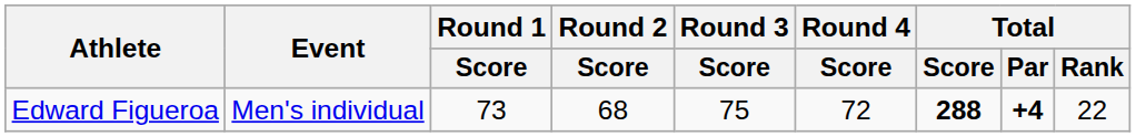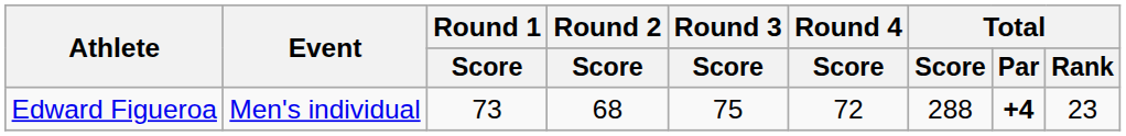 <table class=wikitable style=font-size:90%;text-align:center>
 <tr>
 <th rowspan=2>Athlete</th>
 <th rowspan=2>Event</th>
 <th>Round 1</th>
 <th>Round 2</th>
 <th>Round 3</th>
 <th>Round 4</th>
 <th colspan=3>Total</th>
 </tr>
 <tr style=font-size:95%>
 <th>Score</th>
 <th>Score</th>
 <th>Score</th>
 <th>Score</th>
 <th>Score</th>
 <th>Par</th>
 <th>Rank</th>
 </tr>
 <tr>
 <td style="text-align:left"><a href='#'>Edward Figueroa</a></td>
 <td style="text-align:left" rowspan=2><a href='#'>Men's individual</a></td>
 <td>73</td>
 <td>68</td>
 <td>75</td>
 <td>72</td>
-<td><strong>288</strong></td>
+<td>288</td>
 <td><strong>+4</strong></td>
-<td>22</td>
+<td>23</td>
 </tr>
 </table>
